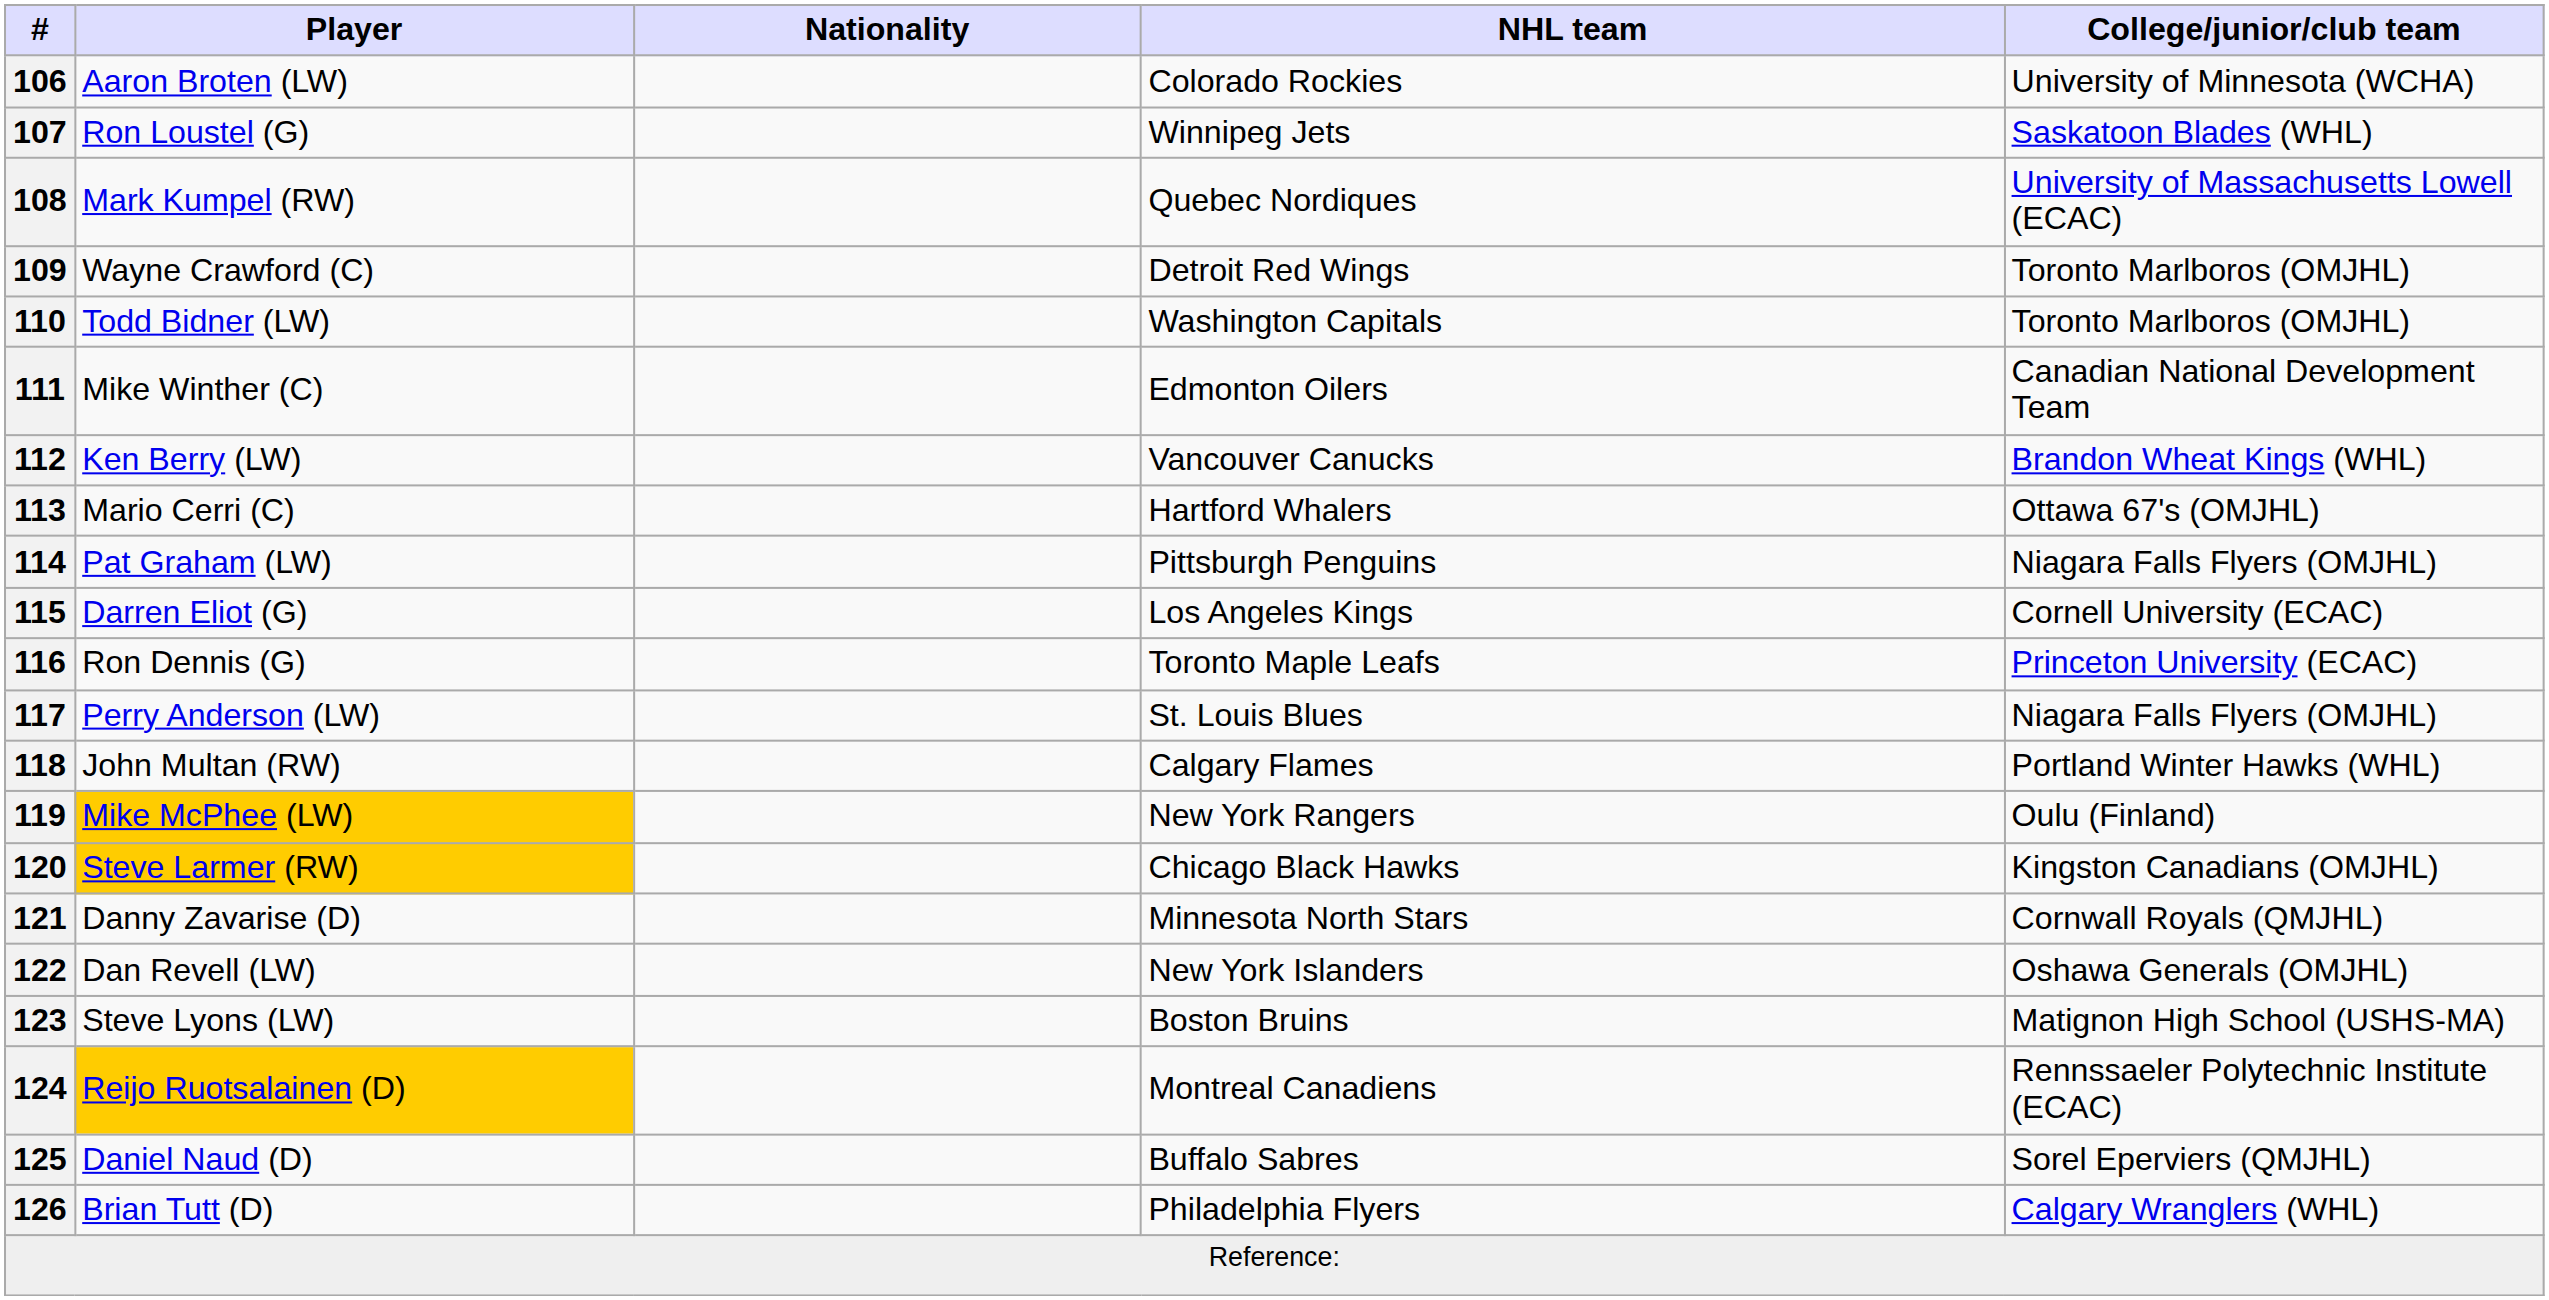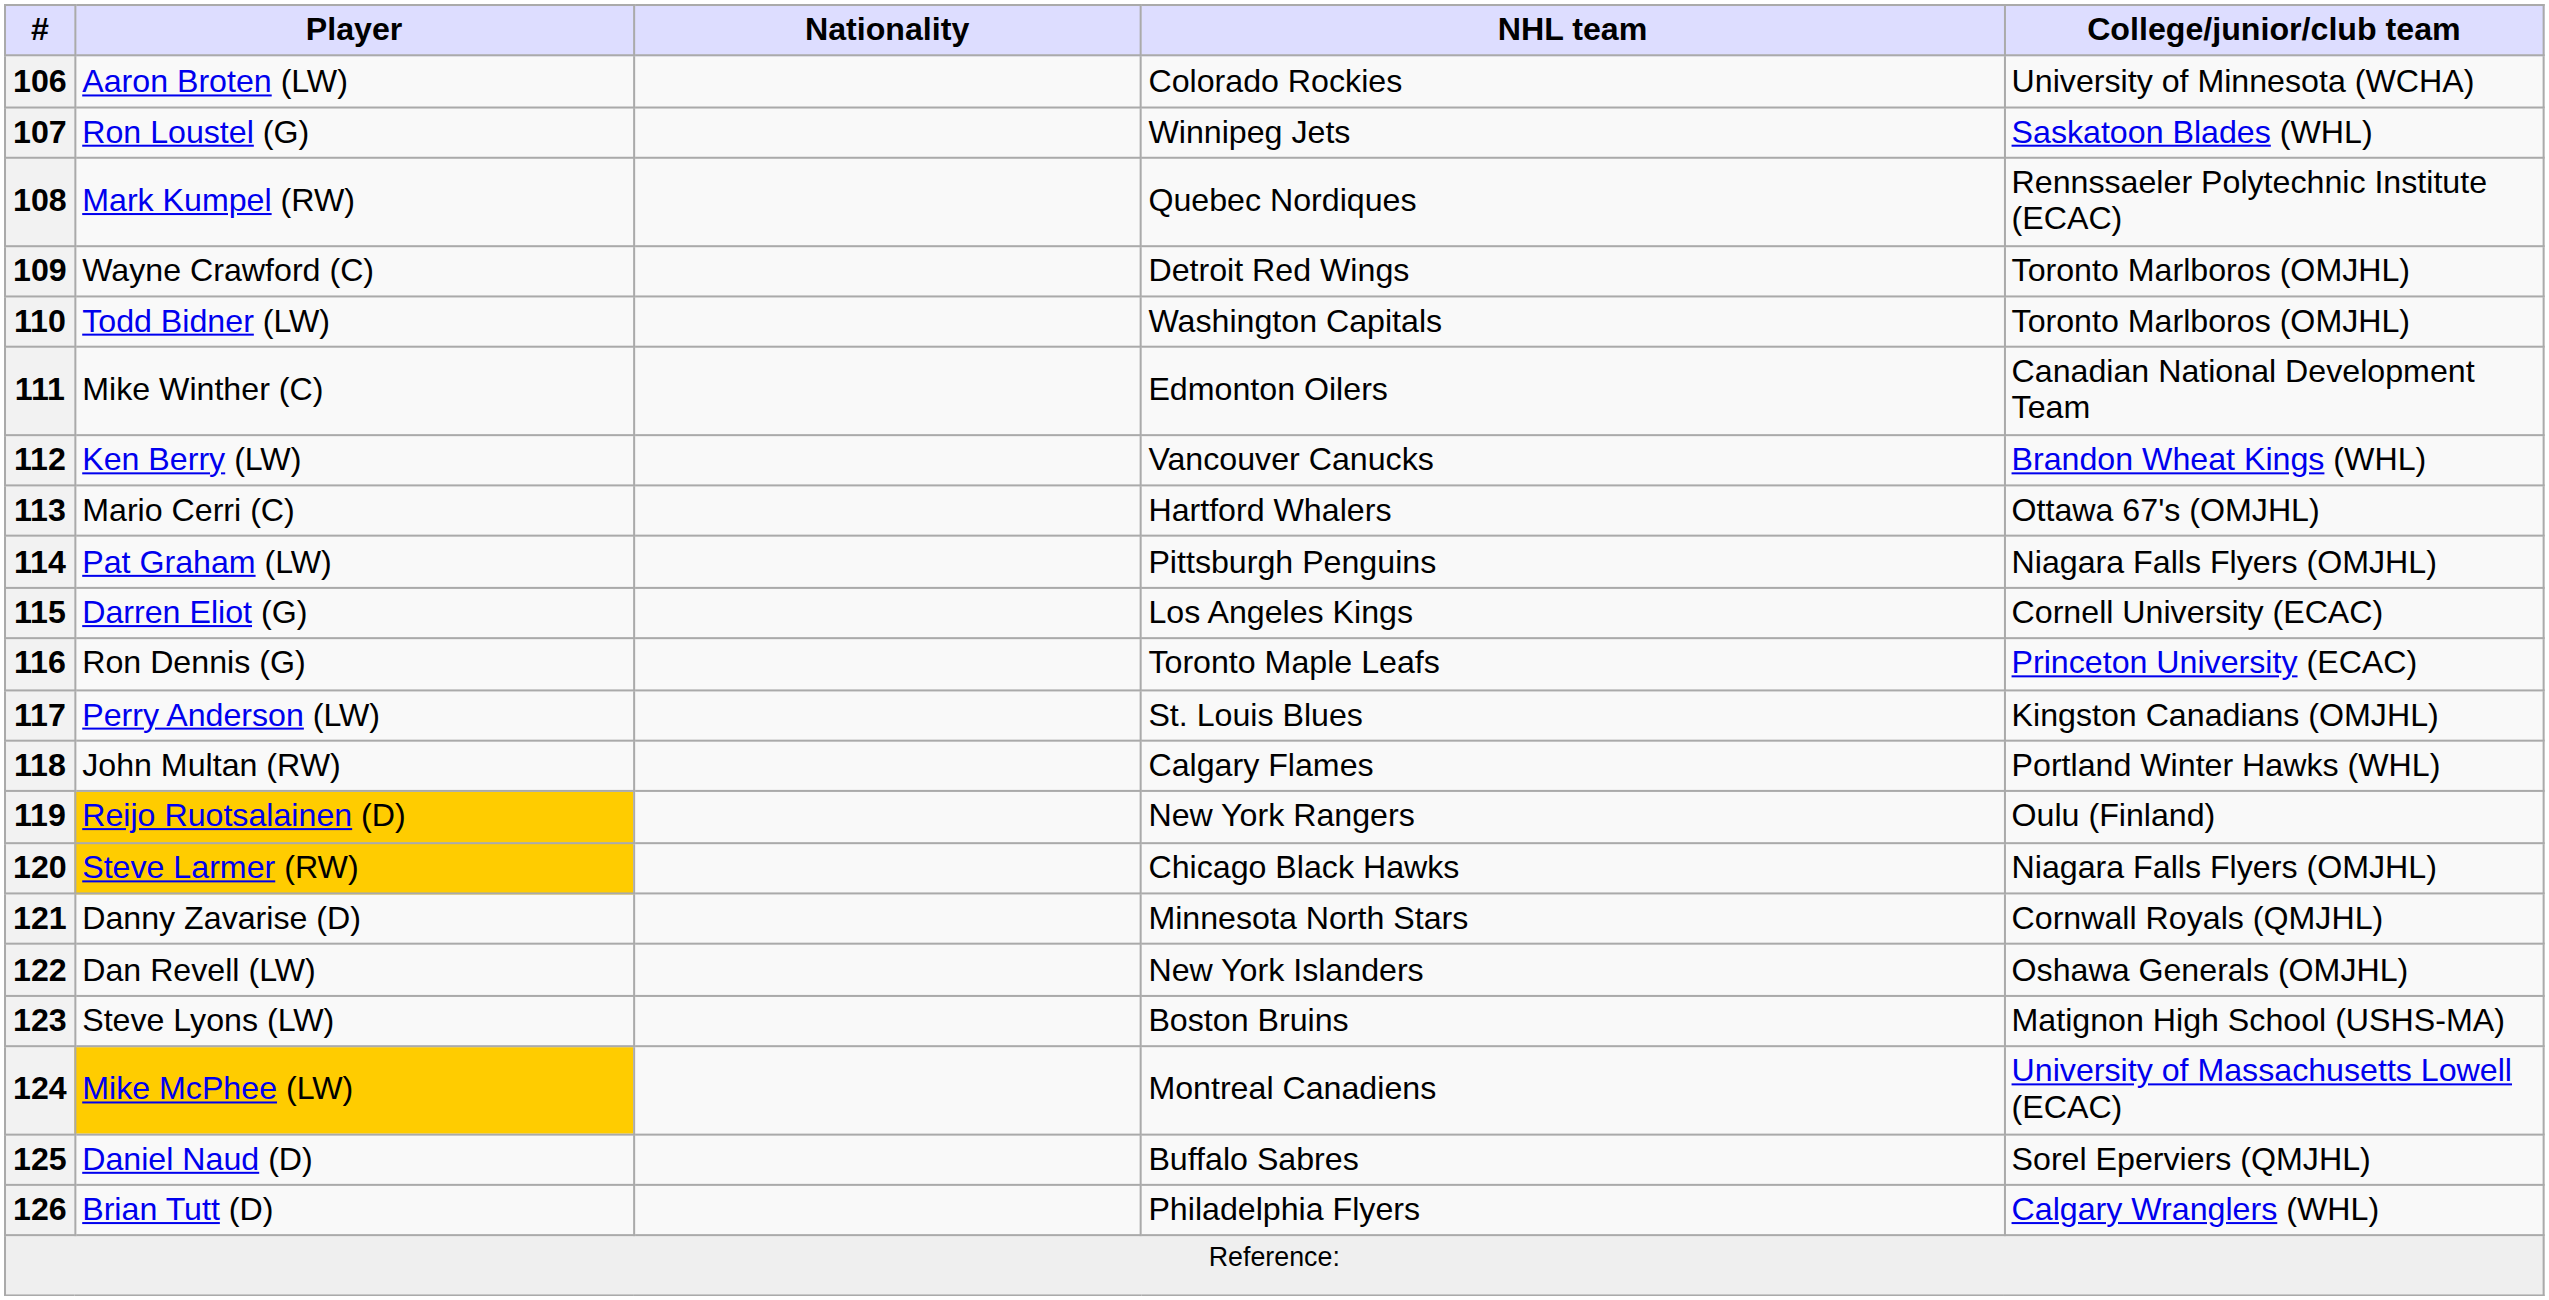 <table class="wikitable" style="width: 100%">
 <tr>
 <th style="background:#ddf; width:2.75%;">#</th>
 <th style="background:#ddf; width:22.0%;">Player</th>
 <th style="background:#ddf; width:20.0%;">Nationality</th>
 <th style="background:#ddf; width:34.0%;">NHL team</th>
 <th style="background:#ddf; width:100.0%;">College/junior/club team</th>
 </tr>
 <tr>
 <th>106</th>
 <td><a href='#'>Aaron Broten</a> (LW)</td>
 <td></td>
 <td>Colorado Rockies</td>
 <td>University of Minnesota (WCHA)</td>
 </tr>
 <tr>
 <th>107</th>
 <td><a href='#'>Ron Loustel</a> (G)</td>
 <td></td>
 <td>Winnipeg Jets</td>
 <td><a href='#'>Saskatoon Blades</a> (WHL)</td>
 </tr>
 <tr>
 <th>108</th>
 <td><a href='#'>Mark Kumpel</a> (RW)</td>
 <td></td>
 <td>Quebec Nordiques</td>
-<td><a href='#'>University of Massachusetts Lowell</a> (ECAC)</td>
+<td>Rennssaeler Polytechnic Institute (ECAC)</td>
 </tr>
 <tr>
 <th>109</th>
 <td>Wayne Crawford (C)</td>
 <td></td>
 <td>Detroit Red Wings</td>
 <td>Toronto Marlboros (OMJHL)</td>
 </tr>
 <tr>
 <th>110</th>
 <td><a href='#'>Todd Bidner</a> (LW)</td>
 <td></td>
 <td>Washington Capitals</td>
 <td>Toronto Marlboros (OMJHL)</td>
 </tr>
 <tr>
 <th>111</th>
 <td>Mike Winther (C)</td>
 <td></td>
 <td>Edmonton Oilers</td>
 <td>Canadian National Development Team</td>
 </tr>
 <tr>
 <th>112</th>
 <td><a href='#'>Ken Berry</a> (LW)</td>
 <td></td>
 <td>Vancouver Canucks</td>
 <td><a href='#'>Brandon Wheat Kings</a> (WHL)</td>
 </tr>
 <tr>
 <th>113</th>
 <td>Mario Cerri (C)</td>
 <td></td>
 <td>Hartford Whalers</td>
 <td>Ottawa 67's (OMJHL)</td>
 </tr>
 <tr>
 <th>114</th>
 <td><a href='#'>Pat Graham</a> (LW)</td>
 <td></td>
 <td>Pittsburgh Penguins</td>
 <td>Niagara Falls Flyers (OMJHL)</td>
 </tr>
 <tr>
 <th>115</th>
 <td><a href='#'>Darren Eliot</a> (G)</td>
 <td></td>
 <td>Los Angeles Kings</td>
 <td>Cornell University (ECAC)</td>
 </tr>
 <tr>
 <th>116</th>
 <td>Ron Dennis (G)</td>
 <td></td>
 <td>Toronto Maple Leafs</td>
 <td><a href='#'>Princeton University</a> (ECAC)</td>
 </tr>
 <tr>
 <th>117</th>
 <td><a href='#'>Perry Anderson</a> (LW)</td>
 <td></td>
 <td>St. Louis Blues</td>
-<td>Niagara Falls Flyers (OMJHL)</td>
+<td>Kingston Canadians (OMJHL)</td>
 </tr>
 <tr>
 <th>118</th>
 <td>John Multan (RW)</td>
 <td></td>
 <td>Calgary Flames</td>
 <td>Portland Winter Hawks (WHL)</td>
 </tr>
 <tr>
 <th>119</th>
-<td bgcolor="#FFCC00"><a href='#'>Mike McPhee</a> (LW)</td>
+<td bgcolor="#FFCC00"><a href='#'>Reijo Ruotsalainen</a> (D)</td>
 <td></td>
 <td>New York Rangers</td>
 <td>Oulu (Finland)</td>
 </tr>
 <tr>
 <th>120</th>
 <td bgcolor="#FFCC00"><a href='#'>Steve Larmer</a> (RW)</td>
 <td></td>
 <td>Chicago Black Hawks</td>
-<td>Kingston Canadians (OMJHL)</td>
+<td>Niagara Falls Flyers (OMJHL)</td>
 </tr>
 <tr>
 <th>121</th>
 <td>Danny Zavarise (D)</td>
 <td></td>
 <td>Minnesota North Stars</td>
 <td>Cornwall Royals (QMJHL)</td>
 </tr>
 <tr>
 <th>122</th>
 <td>Dan Revell (LW)</td>
 <td></td>
 <td>New York Islanders</td>
 <td>Oshawa Generals (OMJHL)</td>
 </tr>
 <tr>
 <th>123</th>
 <td>Steve Lyons (LW)</td>
 <td></td>
 <td>Boston Bruins</td>
 <td>Matignon High School (USHS-MA)</td>
 </tr>
 <tr>
 <th>124</th>
-<td bgcolor="#FFCC00"><a href='#'>Reijo Ruotsalainen</a> (D)</td>
+<td bgcolor="#FFCC00"><a href='#'>Mike McPhee</a> (LW)</td>
 <td></td>
 <td>Montreal Canadiens</td>
-<td>Rennssaeler Polytechnic Institute (ECAC)</td>
+<td><a href='#'>University of Massachusetts Lowell</a> (ECAC)</td>
 </tr>
 <tr>
 <th>125</th>
 <td><a href='#'>Daniel Naud</a> (D)</td>
 <td></td>
 <td>Buffalo Sabres</td>
 <td>Sorel Eperviers (QMJHL)</td>
 </tr>
 <tr>
 <th>126</th>
 <td><a href='#'>Brian Tutt</a> (D)</td>
 <td></td>
 <td>Philadelphia Flyers</td>
 <td><a href='#'>Calgary Wranglers</a> (WHL)</td>
 </tr>
 <tr>
 <td align=center colspan="6" bgcolor="#efefef"><sup>Reference: </sup></td>
 </tr>
 </table>
